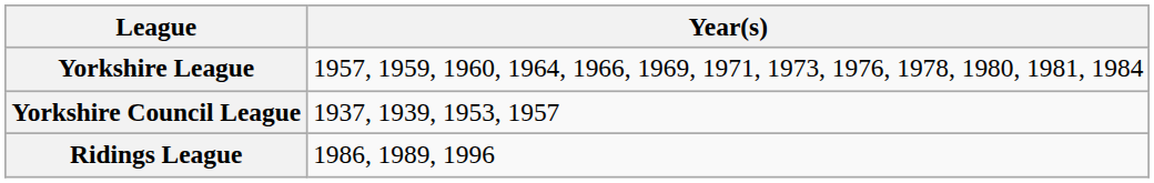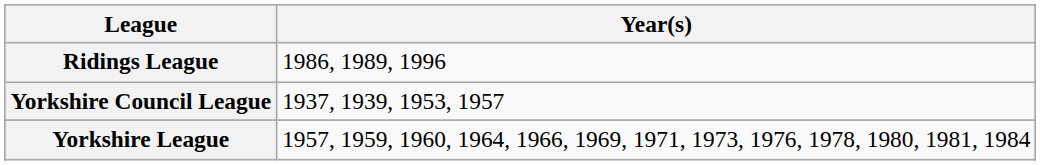 <table class="wikitable" style="font-size:85%">
 <tr>
 <th scope="col">League</th>
 <th scope="col">Year(s)</th>
 </tr>
 <tr>
-<th scope="row">Yorkshire League</th>
-<td>1957, 1959, 1960, 1964, 1966, 1969, 1971, 1973, 1976, 1978, 1980, 1981, 1984</td>
+<th scope="row">Ridings League</th>
+<td>1986, 1989, 1996</td>
 </tr>
 <tr>
 <th scope="row">Yorkshire Council League</th>
 <td>1937, 1939, 1953, 1957</td>
 </tr>
 <tr>
-<th scope="row">Ridings League</th>
-<td>1986, 1989, 1996</td>
+<th scope="row">Yorkshire League</th>
+<td>1957, 1959, 1960, 1964, 1966, 1969, 1971, 1973, 1976, 1978, 1980, 1981, 1984</td>
 </tr>
 </table>
